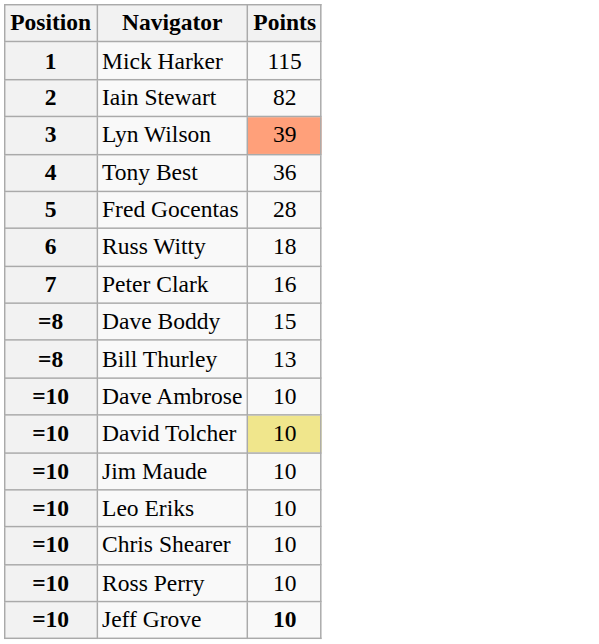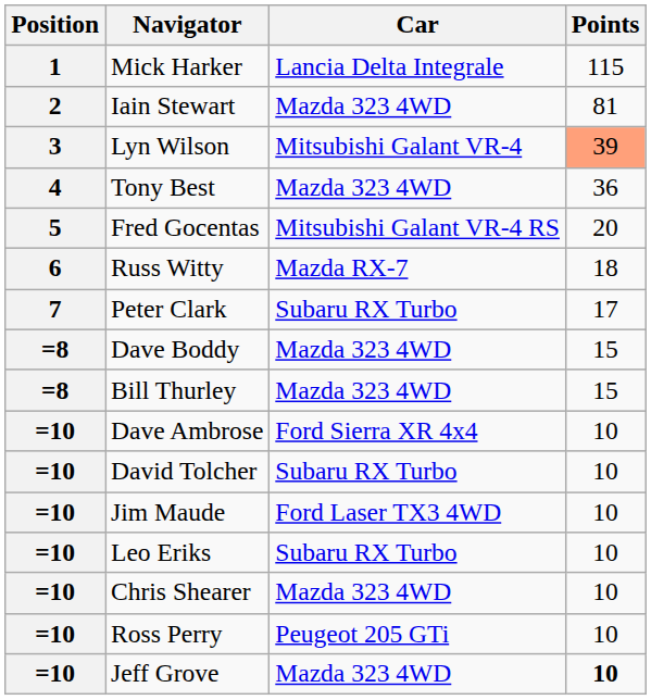 <table class="wikitable" border="1">
 <tr>
 <th>Position</th>
 <th>Navigator</th>
+<th>Car</th>
 <th>Points</th>
 </tr>
 <tr>
 <th>1</th>
 <td>Mick Harker</td>
+<td><a href='#'>Lancia Delta Integrale</a></td>
 <td align="center">115</td>
 </tr>
 <tr>
 <th>2</th>
 <td>Iain Stewart</td>
-<td align="center">82</td>
+<td><a href='#'>Mazda 323 4WD</a></td>
+<td align="center">81</td>
 </tr>
 <tr>
 <th>3</th>
 <td>Lyn Wilson</td>
+<td><a href='#'>Mitsubishi Galant VR-4</a></td>
 <td align="center" style="background: lightsalmon;">39</td>
 </tr>
 <tr>
 <th>4</th>
 <td>Tony Best</td>
+<td><a href='#'>Mazda 323 4WD</a></td>
 <td align="center">36</td>
 </tr>
 <tr>
 <th>5</th>
 <td>Fred Gocentas</td>
-<td align="center">28</td>
+<td><a href='#'>Mitsubishi Galant VR-4 RS</a></td>
+<td align="center">20</td>
 </tr>
 <tr>
 <th>6</th>
 <td>Russ Witty</td>
+<td><a href='#'>Mazda RX-7</a></td>
 <td align="center">18</td>
 </tr>
 <tr>
 <th>7</th>
 <td>Peter Clark</td>
-<td align="center">16</td>
+<td><a href='#'>Subaru RX Turbo</a></td>
+<td align="center">17</td>
 </tr>
 <tr>
 <th>=8</th>
 <td>Dave Boddy</td>
+<td><a href='#'>Mazda 323 4WD</a></td>
 <td align="center">15</td>
 </tr>
 <tr>
 <th>=8</th>
 <td>Bill Thurley</td>
-<td align="center">13</td>
+<td><a href='#'>Mazda 323 4WD</a></td>
+<td align="center">15</td>
 </tr>
 <tr>
 <th>=10</th>
 <td>Dave Ambrose</td>
+<td><a href='#'>Ford Sierra XR 4x4</a></td>
 <td align="center">10</td>
 </tr>
 <tr>
 <th>=10</th>
 <td>David Tolcher</td>
-<td align="center" style="background: khaki;">10</td>
+<td><a href='#'>Subaru RX Turbo</a></td>
+<td align="center">10</td>
 </tr>
 <tr>
 <th>=10</th>
 <td>Jim Maude</td>
+<td><a href='#'>Ford Laser TX3 4WD</a></td>
 <td align="center">10</td>
 </tr>
 <tr>
 <th>=10</th>
 <td>Leo Eriks</td>
+<td><a href='#'>Subaru RX Turbo</a></td>
 <td align="center">10</td>
 </tr>
 <tr>
 <th>=10</th>
 <td>Chris Shearer</td>
+<td><a href='#'>Mazda 323 4WD</a></td>
 <td align="center">10</td>
 </tr>
 <tr>
 <th>=10</th>
 <td>Ross Perry</td>
+<td><a href='#'>Peugeot 205 GTi</a></td>
 <td align="center">10</td>
 </tr>
 <tr>
 <th>=10</th>
 <td>Jeff Grove</td>
+<td><a href='#'>Mazda 323 4WD</a></td>
 <td align="center"><strong>10</strong></td>
 </tr>
 </table>
